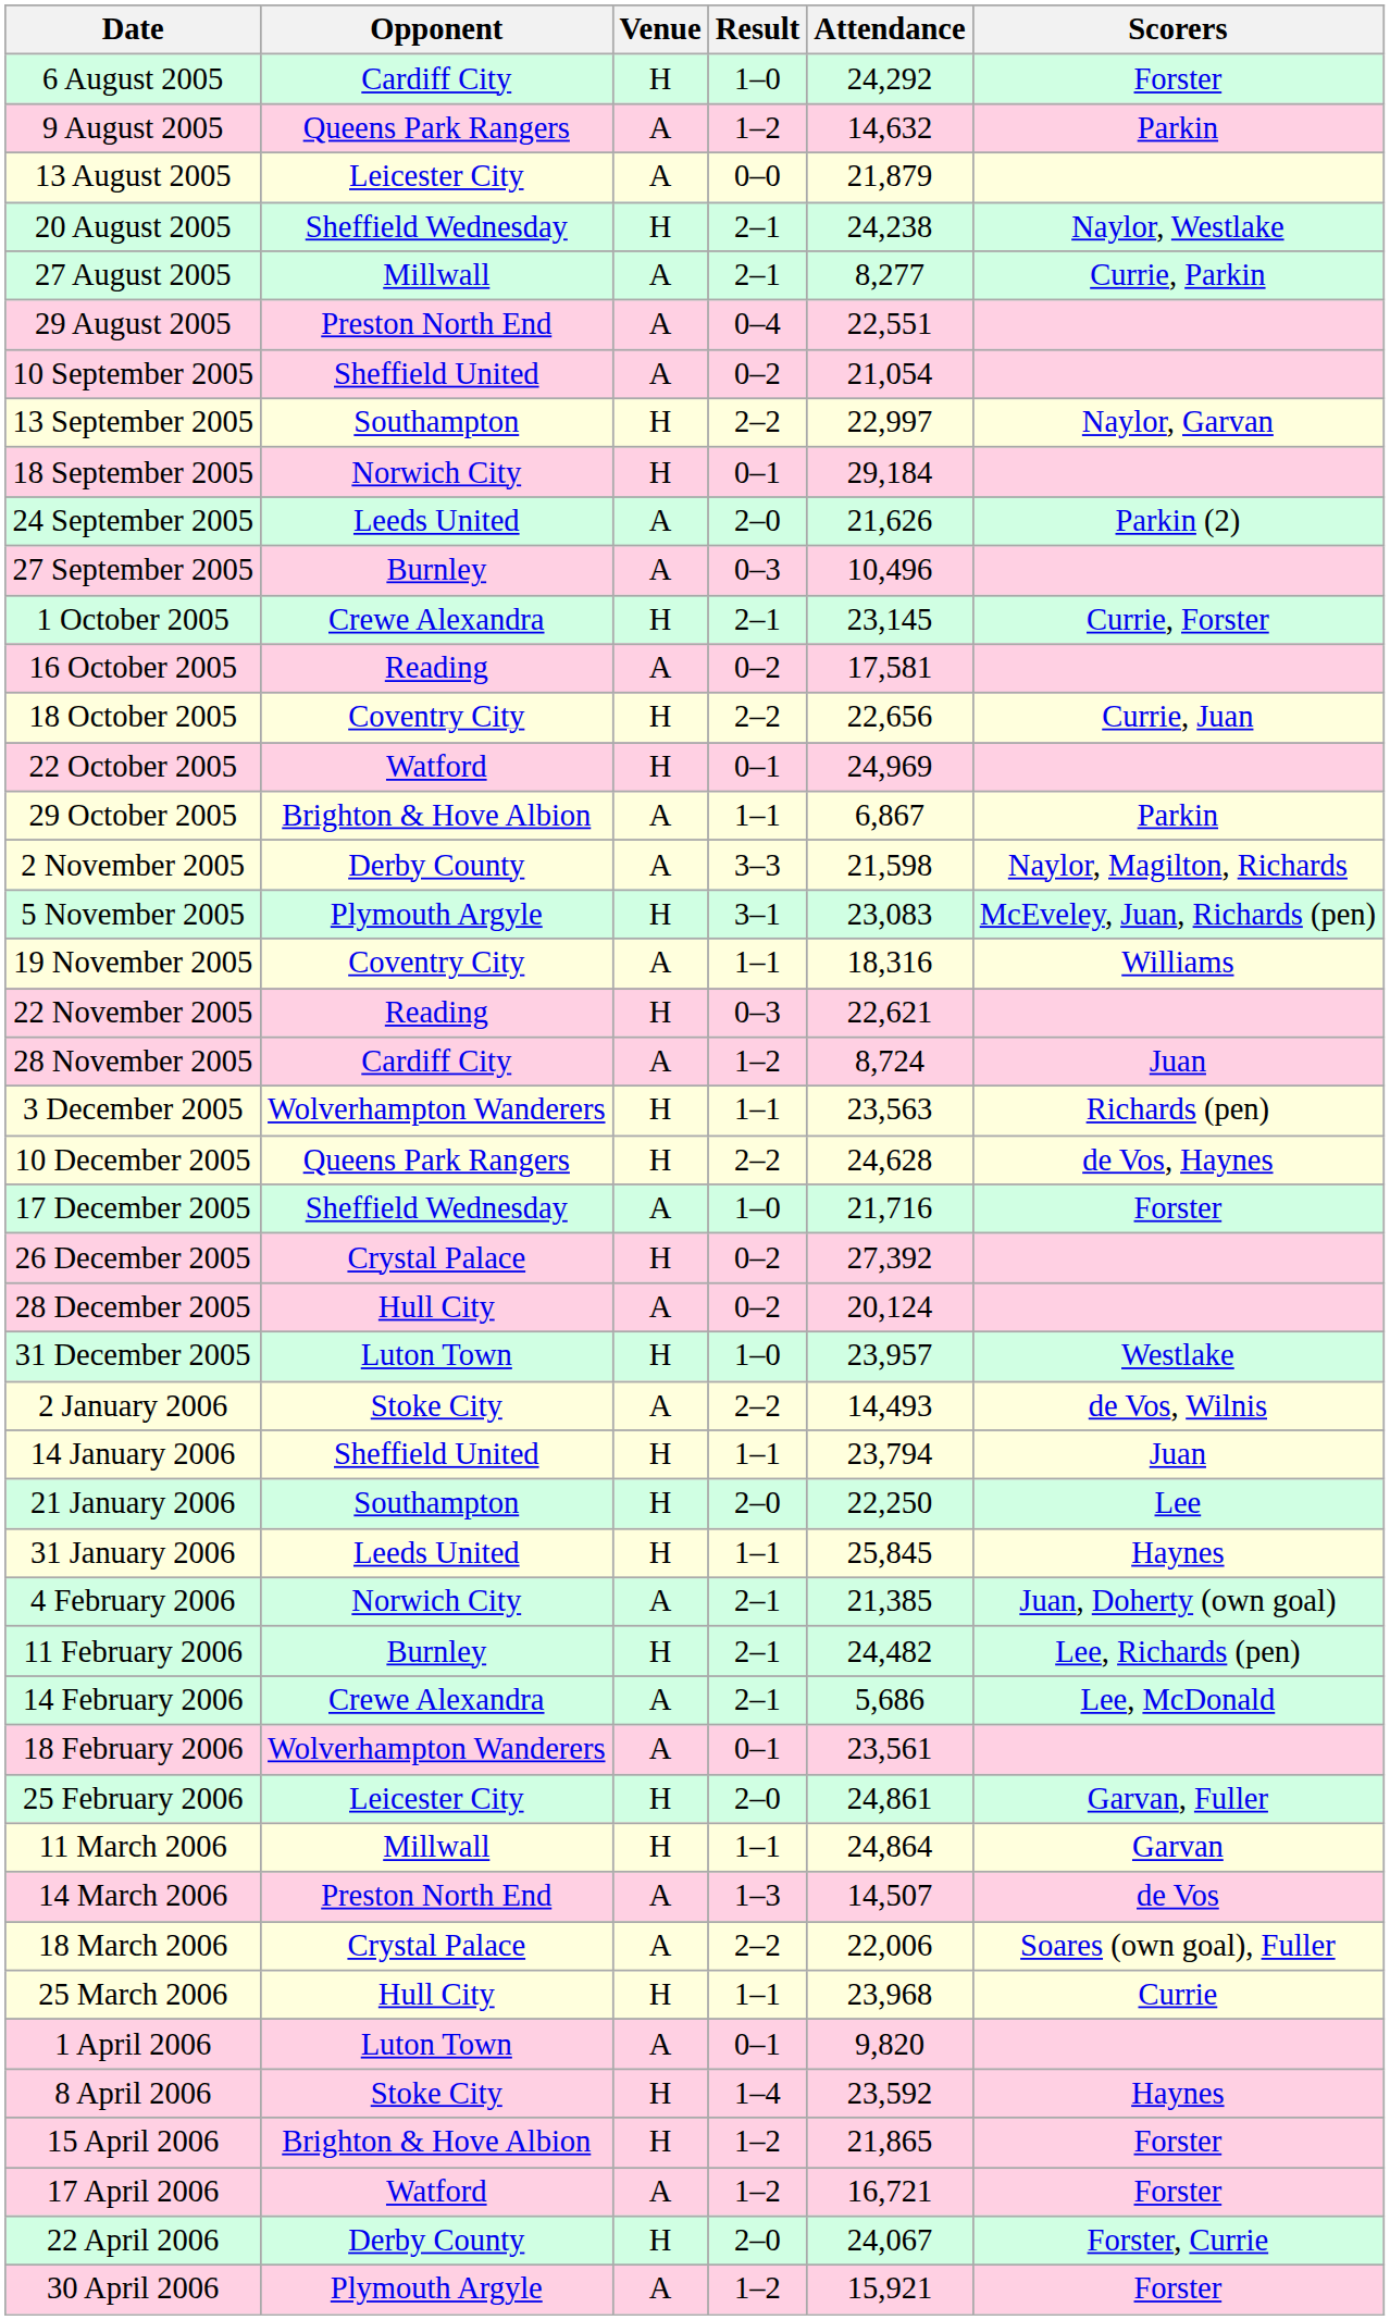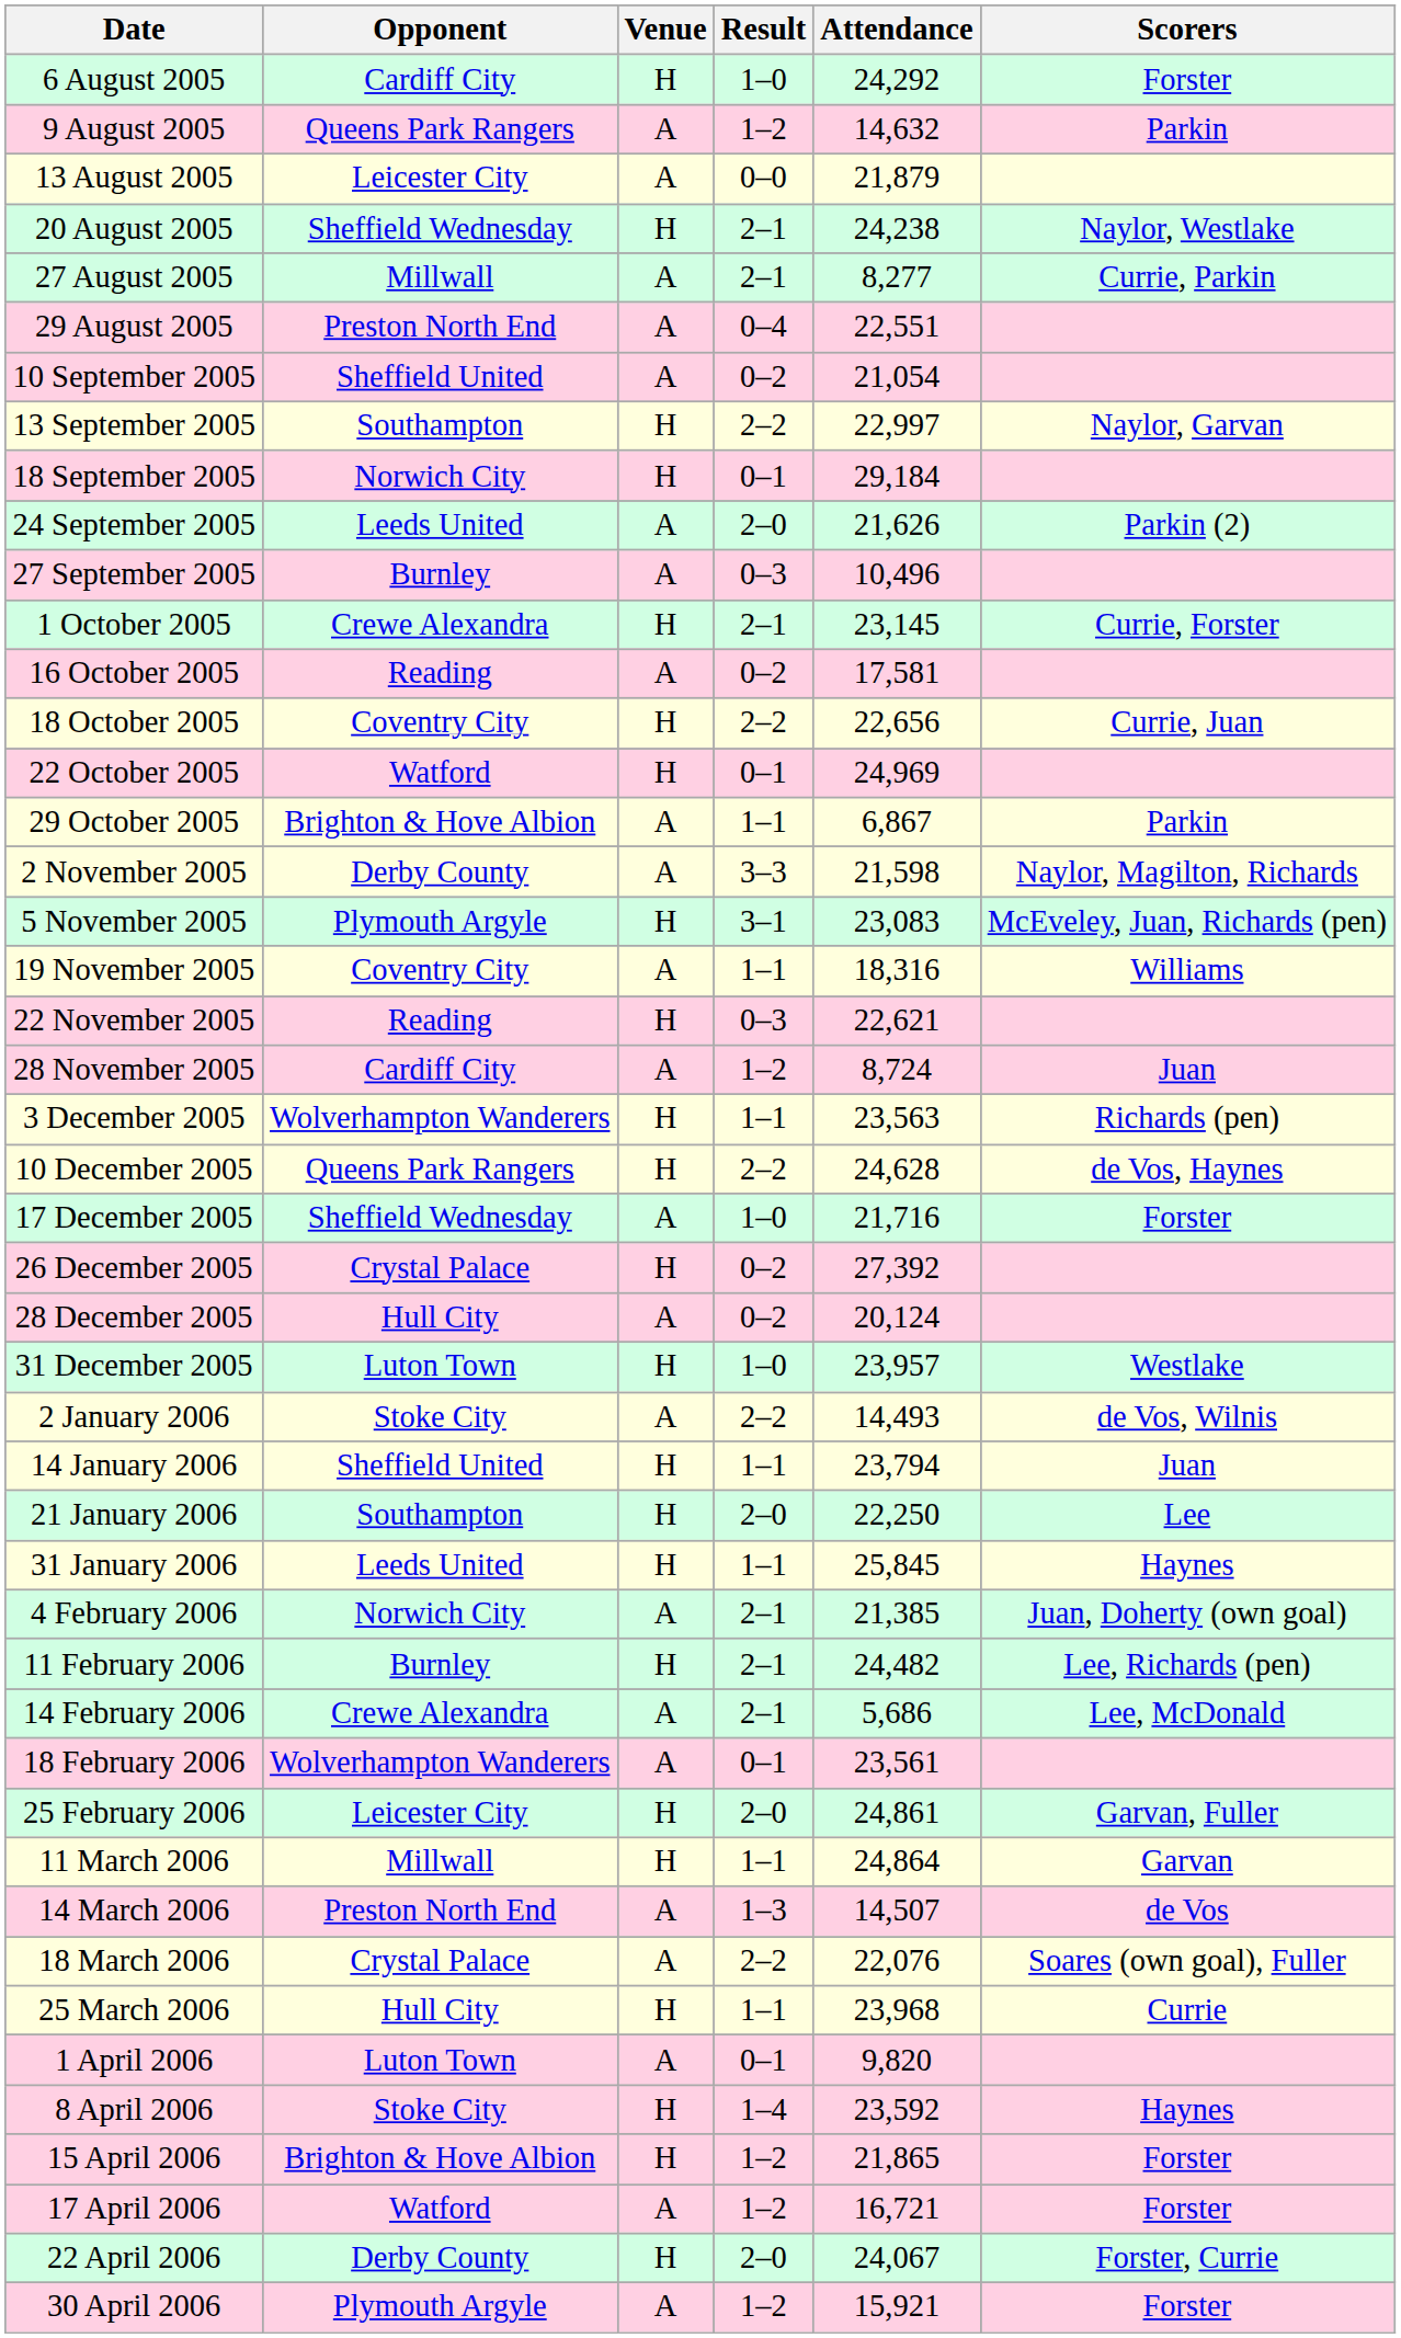 <table class="wikitable sortable" style="font-size:100%; text-align:center">
 <tr>
 <th>Date</th>
 <th>Opponent</th>
 <th>Venue</th>
 <th>Result</th>
 <th>Attendance</th>
 <th>Scorers</th>
 </tr>
 <tr style="background-color: #d0ffe3;">
 <td>6 August 2005</td>
 <td><a href='#'>Cardiff City</a></td>
 <td>H</td>
 <td>1–0</td>
 <td>24,292</td>
 <td><a href='#'>Forster</a></td>
 </tr>
 <tr style="background-color: #ffd0e3;">
 <td>9 August 2005</td>
 <td><a href='#'>Queens Park Rangers</a></td>
 <td>A</td>
 <td>1–2</td>
 <td>14,632</td>
 <td><a href='#'>Parkin</a></td>
 </tr>
 <tr style="background-color: #ffffdd;">
 <td>13 August 2005</td>
 <td><a href='#'>Leicester City</a></td>
 <td>A</td>
 <td>0–0</td>
 <td>21,879</td>
 <td></td>
 </tr>
 <tr style="background-color: #d0ffe3;">
 <td>20 August 2005</td>
 <td><a href='#'>Sheffield Wednesday</a></td>
 <td>H</td>
 <td>2–1</td>
 <td>24,238</td>
 <td><a href='#'>Naylor</a>, <a href='#'>Westlake</a></td>
 </tr>
 <tr style="background-color: #d0ffe3;">
 <td>27 August 2005</td>
 <td><a href='#'>Millwall</a></td>
 <td>A</td>
 <td>2–1</td>
 <td>8,277</td>
 <td><a href='#'>Currie</a>, <a href='#'>Parkin</a></td>
 </tr>
 <tr style="background-color: #ffd0e3;">
 <td>29 August 2005</td>
 <td><a href='#'>Preston North End</a></td>
 <td>A</td>
 <td>0–4</td>
 <td>22,551</td>
 <td></td>
 </tr>
 <tr style="background-color: #ffd0e3;">
 <td>10 September 2005</td>
 <td><a href='#'>Sheffield United</a></td>
 <td>A</td>
 <td>0–2</td>
 <td>21,054</td>
 <td></td>
 </tr>
 <tr style="background-color: #ffffdd;">
 <td>13 September 2005</td>
 <td><a href='#'>Southampton</a></td>
 <td>H</td>
 <td>2–2</td>
 <td>22,997</td>
 <td><a href='#'>Naylor</a>, <a href='#'>Garvan</a></td>
 </tr>
 <tr style="background-color: #ffd0e3;">
 <td>18 September 2005</td>
 <td><a href='#'>Norwich City</a></td>
 <td>H</td>
 <td>0–1</td>
 <td>29,184</td>
 <td></td>
 </tr>
 <tr style="background-color: #d0ffe3;">
 <td>24 September 2005</td>
 <td><a href='#'>Leeds United</a></td>
 <td>A</td>
 <td>2–0</td>
 <td>21,626</td>
 <td><a href='#'>Parkin</a> (2)</td>
 </tr>
 <tr style="background-color: #ffd0e3;">
 <td>27 September 2005</td>
 <td><a href='#'>Burnley</a></td>
 <td>A</td>
 <td>0–3</td>
 <td>10,496</td>
 <td></td>
 </tr>
 <tr style="background-color: #d0ffe3;">
 <td>1 October 2005</td>
 <td><a href='#'>Crewe Alexandra</a></td>
 <td>H</td>
 <td>2–1</td>
 <td>23,145</td>
 <td><a href='#'>Currie</a>, <a href='#'>Forster</a></td>
 </tr>
 <tr style="background-color: #ffd0e3;">
 <td>16 October 2005</td>
 <td><a href='#'>Reading</a></td>
 <td>A</td>
 <td>0–2</td>
 <td>17,581</td>
 <td></td>
 </tr>
 <tr style="background-color: #ffffdd;">
 <td>18 October 2005</td>
 <td><a href='#'>Coventry City</a></td>
 <td>H</td>
 <td>2–2</td>
 <td>22,656</td>
 <td><a href='#'>Currie</a>, <a href='#'>Juan</a></td>
 </tr>
 <tr style="background-color: #ffd0e3;">
 <td>22 October 2005</td>
 <td><a href='#'>Watford</a></td>
 <td>H</td>
 <td>0–1</td>
 <td>24,969</td>
 <td></td>
 </tr>
 <tr style="background-color: #ffffdd;">
 <td>29 October 2005</td>
 <td><a href='#'>Brighton & Hove Albion</a></td>
 <td>A</td>
 <td>1–1</td>
 <td>6,867</td>
 <td><a href='#'>Parkin</a></td>
 </tr>
 <tr style="background-color: #ffffdd;">
 <td>2 November 2005</td>
 <td><a href='#'>Derby County</a></td>
 <td>A</td>
 <td>3–3</td>
 <td>21,598</td>
 <td><a href='#'>Naylor</a>, <a href='#'>Magilton</a>, <a href='#'>Richards</a></td>
 </tr>
 <tr style="background-color: #d0ffe3;">
 <td>5 November 2005</td>
 <td><a href='#'>Plymouth Argyle</a></td>
 <td>H</td>
 <td>3–1</td>
 <td>23,083</td>
 <td><a href='#'>McEveley</a>, <a href='#'>Juan</a>, <a href='#'>Richards</a> (pen)</td>
 </tr>
 <tr style="background-color: #ffffdd;">
 <td>19 November 2005</td>
 <td><a href='#'>Coventry City</a></td>
 <td>A</td>
 <td>1–1</td>
 <td>18,316</td>
 <td><a href='#'>Williams</a></td>
 </tr>
 <tr style="background-color: #ffd0e3;">
 <td>22 November 2005</td>
 <td><a href='#'>Reading</a></td>
 <td>H</td>
 <td>0–3</td>
 <td>22,621</td>
 <td></td>
 </tr>
 <tr style="background-color: #ffd0e3;">
 <td>28 November 2005</td>
 <td><a href='#'>Cardiff City</a></td>
 <td>A</td>
 <td>1–2</td>
 <td>8,724</td>
 <td><a href='#'>Juan</a></td>
 </tr>
 <tr style="background-color: #ffffdd;">
 <td>3 December 2005</td>
 <td><a href='#'>Wolverhampton Wanderers</a></td>
 <td>H</td>
 <td>1–1</td>
 <td>23,563</td>
 <td><a href='#'>Richards</a> (pen)</td>
 </tr>
 <tr style="background-color: #ffffdd;">
 <td>10 December 2005</td>
 <td><a href='#'>Queens Park Rangers</a></td>
 <td>H</td>
 <td>2–2</td>
 <td>24,628</td>
 <td><a href='#'>de Vos</a>, <a href='#'>Haynes</a></td>
 </tr>
 <tr style="background-color: #d0ffe3;">
 <td>17 December 2005</td>
 <td><a href='#'>Sheffield Wednesday</a></td>
 <td>A</td>
 <td>1–0</td>
 <td>21,716</td>
 <td><a href='#'>Forster</a></td>
 </tr>
 <tr style="background-color: #ffd0e3;">
 <td>26 December 2005</td>
 <td><a href='#'>Crystal Palace</a></td>
 <td>H</td>
 <td>0–2</td>
 <td>27,392</td>
 <td></td>
 </tr>
 <tr style="background-color: #ffd0e3;">
 <td>28 December 2005</td>
 <td><a href='#'>Hull City</a></td>
 <td>A</td>
 <td>0–2</td>
 <td>20,124</td>
 <td></td>
 </tr>
 <tr style="background-color: #d0ffe3;">
 <td>31 December 2005</td>
 <td><a href='#'>Luton Town</a></td>
 <td>H</td>
 <td>1–0</td>
 <td>23,957</td>
 <td><a href='#'>Westlake</a></td>
 </tr>
 <tr style="background-color: #ffffdd;">
 <td>2 January 2006</td>
 <td><a href='#'>Stoke City</a></td>
 <td>A</td>
 <td>2–2</td>
 <td>14,493</td>
 <td><a href='#'>de Vos</a>, <a href='#'>Wilnis</a></td>
 </tr>
 <tr style="background-color: #ffffdd;">
 <td>14 January 2006</td>
 <td><a href='#'>Sheffield United</a></td>
 <td>H</td>
 <td>1–1</td>
 <td>23,794</td>
 <td><a href='#'>Juan</a></td>
 </tr>
 <tr style="background-color: #d0ffe3;">
 <td>21 January 2006</td>
 <td><a href='#'>Southampton</a></td>
 <td>H</td>
 <td>2–0</td>
 <td>22,250</td>
 <td><a href='#'>Lee</a></td>
 </tr>
 <tr style="background-color: #ffffdd;">
 <td>31 January 2006</td>
 <td><a href='#'>Leeds United</a></td>
 <td>H</td>
 <td>1–1</td>
 <td>25,845</td>
 <td><a href='#'>Haynes</a></td>
 </tr>
 <tr style="background-color: #d0ffe3;">
 <td>4 February 2006</td>
 <td><a href='#'>Norwich City</a></td>
 <td>A</td>
 <td>2–1</td>
 <td>21,385</td>
 <td><a href='#'>Juan</a>, <a href='#'>Doherty</a> (own goal)</td>
 </tr>
 <tr style="background-color: #d0ffe3;">
 <td>11 February 2006</td>
 <td><a href='#'>Burnley</a></td>
 <td>H</td>
 <td>2–1</td>
 <td>24,482</td>
 <td><a href='#'>Lee</a>, <a href='#'>Richards</a> (pen)</td>
 </tr>
 <tr style="background-color: #d0ffe3;">
 <td>14 February 2006</td>
 <td><a href='#'>Crewe Alexandra</a></td>
 <td>A</td>
 <td>2–1</td>
 <td>5,686</td>
 <td><a href='#'>Lee</a>, <a href='#'>McDonald</a></td>
 </tr>
 <tr style="background-color: #ffd0e3;">
 <td>18 February 2006</td>
 <td><a href='#'>Wolverhampton Wanderers</a></td>
 <td>A</td>
 <td>0–1</td>
 <td>23,561</td>
 <td></td>
 </tr>
 <tr style="background-color: #d0ffe3;">
 <td>25 February 2006</td>
 <td><a href='#'>Leicester City</a></td>
 <td>H</td>
 <td>2–0</td>
 <td>24,861</td>
 <td><a href='#'>Garvan</a>, <a href='#'>Fuller</a></td>
 </tr>
 <tr style="background-color: #ffffdd;">
 <td>11 March 2006</td>
 <td><a href='#'>Millwall</a></td>
 <td>H</td>
 <td>1–1</td>
 <td>24,864</td>
 <td><a href='#'>Garvan</a></td>
 </tr>
 <tr style="background-color: #ffd0e3;">
 <td>14 March 2006</td>
 <td><a href='#'>Preston North End</a></td>
 <td>A</td>
 <td>1–3</td>
 <td>14,507</td>
 <td><a href='#'>de Vos</a></td>
 </tr>
 <tr style="background-color: #ffffdd;">
 <td>18 March 2006</td>
 <td><a href='#'>Crystal Palace</a></td>
 <td>A</td>
 <td>2–2</td>
-<td>22,006</td>
+<td>22,076</td>
 <td><a href='#'>Soares</a> (own goal), <a href='#'>Fuller</a></td>
 </tr>
 <tr style="background-color: #ffffdd;">
 <td>25 March 2006</td>
 <td><a href='#'>Hull City</a></td>
 <td>H</td>
 <td>1–1</td>
 <td>23,968</td>
 <td><a href='#'>Currie</a></td>
 </tr>
 <tr style="background-color: #ffd0e3;">
 <td>1 April 2006</td>
 <td><a href='#'>Luton Town</a></td>
 <td>A</td>
 <td>0–1</td>
 <td>9,820</td>
 <td></td>
 </tr>
 <tr style="background-color: #ffd0e3;">
 <td>8 April 2006</td>
 <td><a href='#'>Stoke City</a></td>
 <td>H</td>
 <td>1–4</td>
 <td>23,592</td>
 <td><a href='#'>Haynes</a></td>
 </tr>
 <tr style="background-color: #ffd0e3;">
 <td>15 April 2006</td>
 <td><a href='#'>Brighton & Hove Albion</a></td>
 <td>H</td>
 <td>1–2</td>
 <td>21,865</td>
 <td><a href='#'>Forster</a></td>
 </tr>
 <tr style="background-color: #ffd0e3;">
 <td>17 April 2006</td>
 <td><a href='#'>Watford</a></td>
 <td>A</td>
 <td>1–2</td>
 <td>16,721</td>
 <td><a href='#'>Forster</a></td>
 </tr>
 <tr style="background-color: #d0ffe3;">
 <td>22 April 2006</td>
 <td><a href='#'>Derby County</a></td>
 <td>H</td>
 <td>2–0</td>
 <td>24,067</td>
 <td><a href='#'>Forster</a>, <a href='#'>Currie</a></td>
 </tr>
 <tr style="background-color: #ffd0e3;">
 <td>30 April 2006</td>
 <td><a href='#'>Plymouth Argyle</a></td>
 <td>A</td>
 <td>1–2</td>
 <td>15,921</td>
 <td><a href='#'>Forster</a></td>
 </tr>
 </table>
